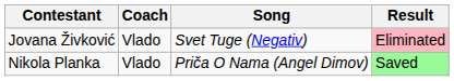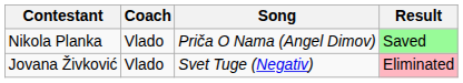 <table class="wikitable">
 <tr>
 <th>Contestant</th>
 <th>Coach</th>
 <th>Song</th>
 <th>Result</th>
 </tr>
 <tr>
+<td>Nikola Planka</td>
+<td>Vlado</td>
+<td><em>Priča O Nama (Angel Dimov)</em></td>
+<td style="background:palegreen;">Saved</td>
+</tr>
+<tr>
 <td>Jovana Živković</td>
 <td>Vlado</td>
 <td><em>Svet Tuge (<a href='#'>Negativ</a>)</em></td>
 <td style="background:lightpink;">Eliminated</td>
 </tr>
-<tr>
-<td>Nikola Planka</td>
-<td>Vlado</td>
-<td><em>Priča O Nama (Angel Dimov)</em></td>
-<td style="background:palegreen;">Saved</td>
-</tr>
 </table>
